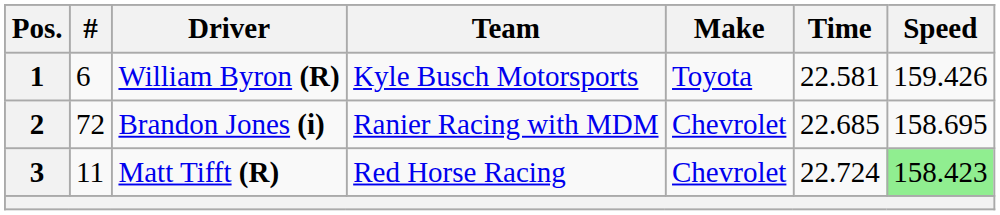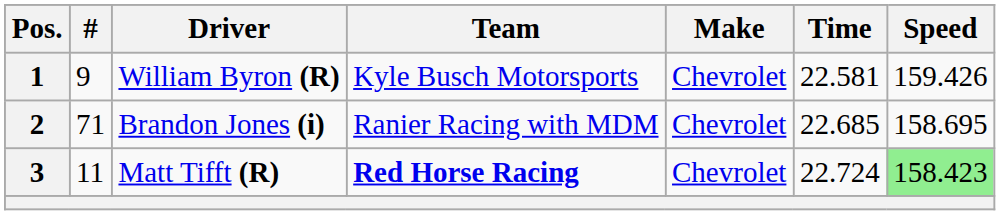 <table class="wikitable" style="font-size:95%">
 <tr>
 <th>Pos.</th>
 <th>#</th>
 <th>Driver</th>
 <th>Team</th>
 <th>Make</th>
 <th>Time</th>
 <th>Speed</th>
 </tr>
 <tr>
 <th>1</th>
-<td>6</td>
+<td>9</td>
 <td><a href='#'>William Byron</a> <strong>(R)</strong></td>
 <td><a href='#'>Kyle Busch Motorsports</a></td>
-<td><a href='#'>Toyota</a></td>
+<td><a href='#'>Chevrolet</a></td>
 <td>22.581</td>
 <td>159.426</td>
 </tr>
 <tr>
 <th>2</th>
-<td>72</td>
+<td>71</td>
 <td><a href='#'>Brandon Jones</a> <strong>(i)</strong></td>
 <td><a href='#'>Ranier Racing with MDM</a></td>
 <td><a href='#'>Chevrolet</a></td>
 <td>22.685</td>
 <td>158.695</td>
 </tr>
 <tr>
 <th>3</th>
 <td>11</td>
 <td><a href='#'>Matt Tifft</a> <strong>(R)</strong></td>
-<td><a href='#'>Red Horse Racing</a></td>
+<td><strong><a href='#'>Red Horse Racing</a></strong></td>
 <td><a href='#'>Chevrolet</a></td>
 <td>22.724</td>
 <td style="background: lightgreen;">158.423</td>
 </tr>
 <tr>
 <th colspan="7"></th>
 </tr>
 </table>
